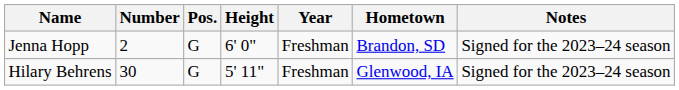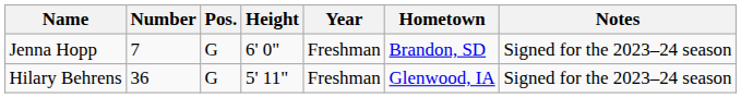 <table class="wikitable sortable" border="1">
 <tr>
 <th>Name</th>
 <th>Number</th>
 <th>Pos.</th>
 <th>Height</th>
 <th>Year</th>
 <th>Hometown</th>
 <th class="unsortable">Notes</th>
 </tr>
 <tr>
 <td>Jenna Hopp</td>
-<td>2</td>
+<td>7</td>
 <td>G</td>
 <td>6' 0"</td>
 <td>Freshman</td>
 <td><a href='#'>Brandon, SD</a></td>
 <td>Signed for the 2023–24 season</td>
 </tr>
 <tr>
 <td>Hilary Behrens</td>
-<td>30</td>
+<td>36</td>
 <td>G</td>
 <td>5' 11"</td>
 <td>Freshman</td>
 <td><a href='#'>Glenwood, IA</a></td>
 <td>Signed for the 2023–24 season</td>
 </tr>
 </table>
